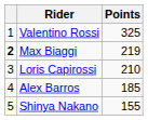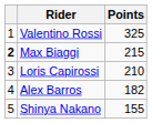 <table class="wikitable" style="font-size: 95%;">
 <tr>
 <th></th>
 <th>Rider</th>
 <th>Points</th>
 </tr>
 <tr>
 <td align=center>1</td>
 <td> <a href='#'>Valentino Rossi</a></td>
 <td align=right>325</td>
 </tr>
 <tr>
 <td align=center><strong>2</strong></td>
 <td> <a href='#'>Max Biaggi</a></td>
-<td align=right>219</td>
+<td align=right>215</td>
 </tr>
 <tr>
 <td align=center>3</td>
 <td> <a href='#'>Loris Capirossi</a></td>
 <td align=right>210</td>
 </tr>
 <tr>
 <td align=center>4</td>
 <td> <a href='#'>Alex Barros</a></td>
-<td align=right>185</td>
+<td align=right>182</td>
 </tr>
 <tr>
-<td align=center style="background: lightyellow;">5</td>
+<td align=center>5</td>
 <td> <a href='#'>Shinya Nakano</a></td>
 <td align=right>155</td>
 </tr>
 </table>
